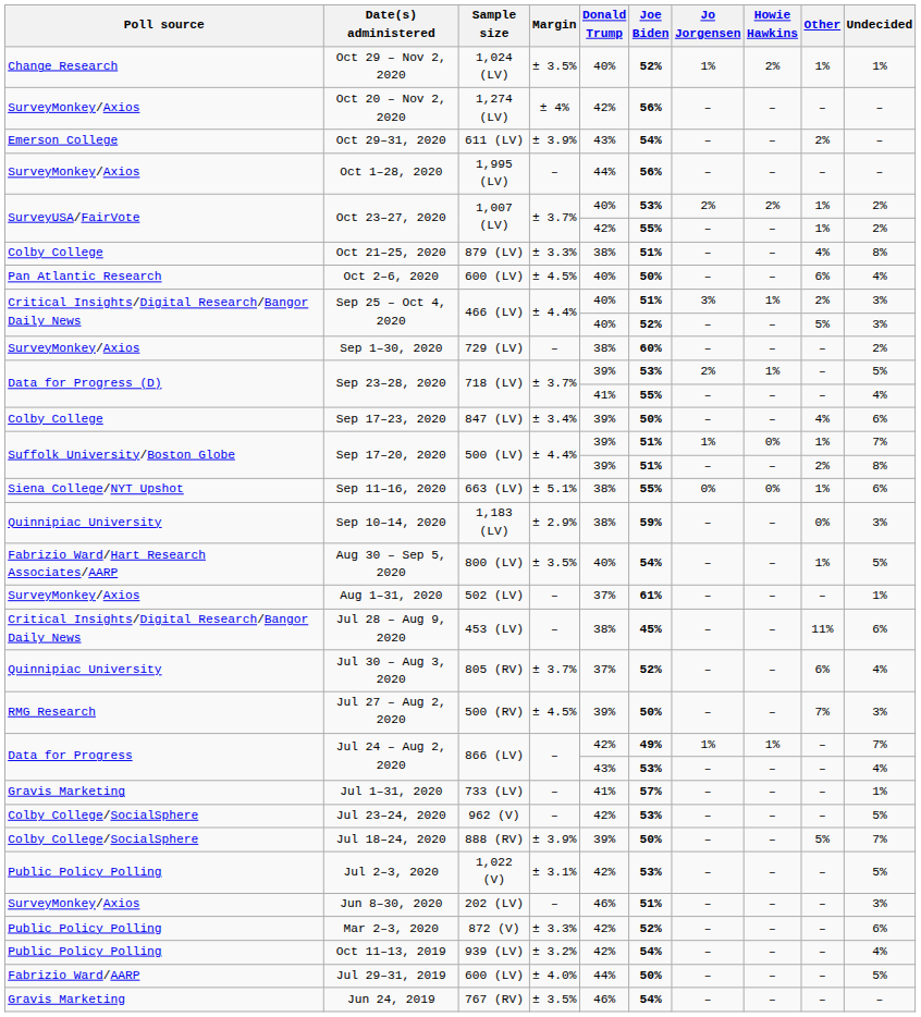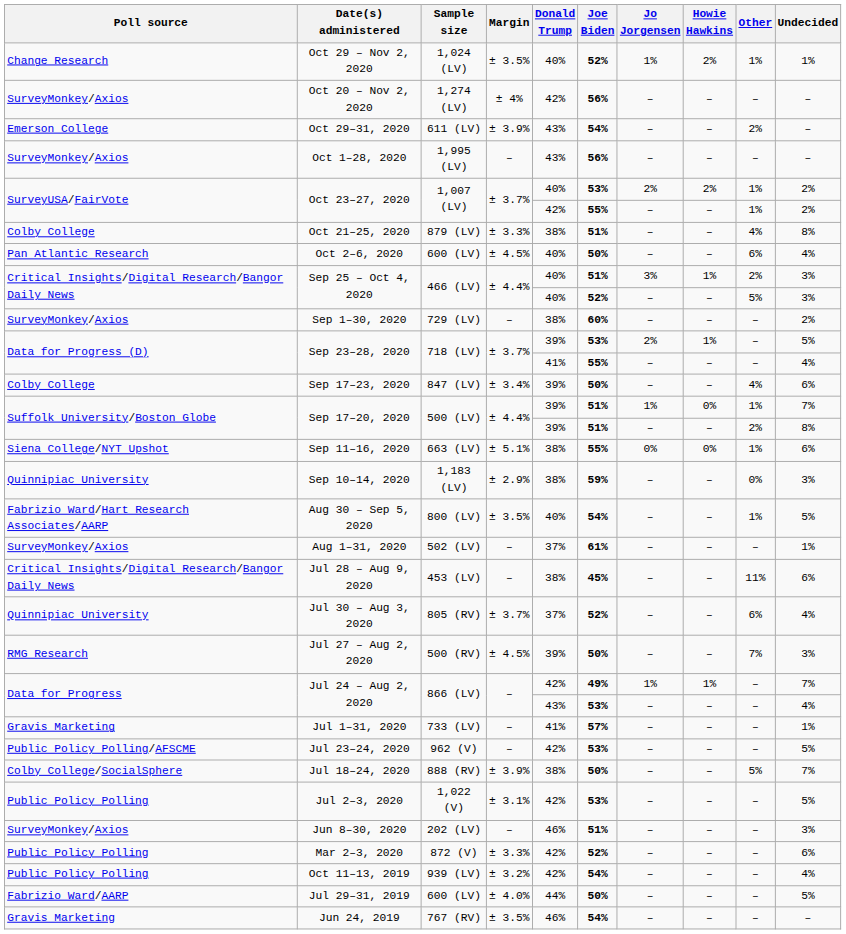 <table class="wikitable sortable" style="text-align:center;font-size:90%;line-height:17px">
 <tr>
 <th>Poll source</th>
 <th>Date(s)<br>administered</th>
 <th>Sample<br>size</th>
 <th>Margin<br></th>
 <th class="unsortable"><a href='#'>Donald<br>Trump</a><br><small></small></th>
 <th class="unsortable"><a href='#'>Joe<br>Biden</a><br><small></small></th>
 <th class="unsortable"><a href='#'>Jo<br>Jorgensen</a><br><small></small></th>
 <th class="unsortable"><a href='#'>Howie<br>Hawkins</a><br><small></small></th>
 <th class="unsortable"><a href='#'>Other</a></th>
 <th class="unsortable">Undecided</th>
 </tr>
 <tr>
 <td style="text-align:left;"><a href='#'>Change Research</a></td>
 <td>Oct 29 – Nov 2, 2020</td>
 <td>1,024 (LV)</td>
 <td>± 3.5%</td>
 <td>40%</td>
 <td><strong>52%</strong></td>
 <td>1%</td>
 <td>2%</td>
 <td>1%</td>
 <td>1%</td>
 </tr>
 <tr>
 <td style="text-align:left;"><a href='#'>SurveyMonkey</a>/<a href='#'>Axios</a></td>
 <td>Oct 20 – Nov 2, 2020</td>
 <td>1,274 (LV)</td>
 <td>± 4%</td>
 <td>42%</td>
 <td><strong>56%</strong></td>
 <td>–</td>
 <td>–</td>
 <td>–</td>
 <td>–</td>
 </tr>
 <tr>
 <td style="text-align:left;"><a href='#'>Emerson College</a></td>
 <td>Oct 29–31, 2020</td>
 <td>611 (LV)</td>
 <td>± 3.9%</td>
 <td>43%</td>
 <td><strong>54%</strong></td>
 <td>–</td>
 <td>–</td>
 <td>2%</td>
 <td>–</td>
 </tr>
 <tr>
 <td style="text-align:left;"><a href='#'>SurveyMonkey</a>/<a href='#'>Axios</a></td>
 <td>Oct 1–28, 2020</td>
 <td>1,995 (LV)</td>
 <td>–</td>
-<td>44%</td>
+<td>43%</td>
 <td><strong>56%</strong></td>
 <td>–</td>
 <td>–</td>
 <td>–</td>
 <td>–</td>
 </tr>
 <tr>
 <td rowspan="2" style="text-align:left;"><a href='#'>SurveyUSA</a>/<a href='#'>FairVote</a></td>
 <td rowspan="2">Oct 23–27, 2020</td>
 <td rowspan="2">1,007 (LV)</td>
 <td rowspan="2">± 3.7%</td>
 <td>40%</td>
 <td><strong>53%</strong></td>
 <td>2%</td>
 <td>2%</td>
 <td>1%</td>
 <td>2%</td>
 </tr>
 <tr>
 <td>42%</td>
 <td><strong>55%</strong></td>
 <td>–</td>
 <td>–</td>
 <td>1%</td>
 <td>2%</td>
 </tr>
 <tr>
 <td style="text-align:left;"><a href='#'>Colby College</a></td>
 <td>Oct 21–25, 2020</td>
 <td>879 (LV)</td>
 <td>± 3.3%</td>
 <td>38%</td>
 <td><strong>51%</strong></td>
 <td>–</td>
 <td>–</td>
 <td>4%</td>
 <td>8%</td>
 </tr>
 <tr>
 <td style="text-align:left;"><a href='#'>Pan Atlantic Research</a></td>
 <td>Oct 2–6, 2020</td>
 <td>600 (LV)</td>
 <td>± 4.5%</td>
 <td>40%</td>
 <td><strong>50%</strong></td>
 <td>–</td>
 <td>–</td>
 <td>6%</td>
 <td>4%</td>
 </tr>
 <tr>
 <td rowspan="2" style="text-align:left;"><a href='#'>Critical Insights</a>/<a href='#'>Digital Research</a>/<a href='#'>Bangor Daily News</a></td>
 <td rowspan="2">Sep 25 – Oct 4, 2020</td>
 <td rowspan="2">466 (LV)</td>
 <td rowspan="2">± 4.4%</td>
 <td>40%</td>
 <td><strong>51%</strong></td>
 <td>3%</td>
 <td>1%</td>
 <td>2%</td>
 <td>3%</td>
 </tr>
 <tr>
 <td>40%</td>
 <td><strong>52%</strong></td>
 <td>–</td>
 <td>–</td>
 <td>5%</td>
 <td>3%</td>
 </tr>
 <tr>
 <td style="text-align:left;"><a href='#'>SurveyMonkey</a>/<a href='#'>Axios</a></td>
 <td>Sep 1–30, 2020</td>
 <td>729 (LV)</td>
 <td>–</td>
 <td>38%</td>
 <td><strong>60%</strong></td>
 <td>–</td>
 <td>–</td>
 <td>–</td>
 <td>2%</td>
 </tr>
 <tr>
 <td rowspan="2" style="text-align:left;"><a href='#'>Data for Progress (D)</a></td>
 <td rowspan="2">Sep 23–28, 2020</td>
 <td rowspan="2">718 (LV)</td>
 <td rowspan="2">± 3.7%</td>
 <td>39%</td>
 <td><strong>53%</strong></td>
 <td>2%</td>
 <td>1%</td>
 <td>–</td>
 <td>5%</td>
 </tr>
 <tr>
 <td>41%</td>
 <td><strong>55%</strong></td>
 <td>–</td>
 <td>–</td>
 <td>–</td>
 <td>4%</td>
 </tr>
 <tr>
 <td style="text-align:left;"><a href='#'>Colby College</a></td>
 <td>Sep 17–23, 2020</td>
 <td>847 (LV)</td>
 <td>± 3.4%</td>
 <td>39%</td>
 <td><strong>50%</strong></td>
 <td>–</td>
 <td>–</td>
 <td>4%</td>
 <td>6%</td>
 </tr>
 <tr>
 <td rowspan="2" style="text-align:left;"><a href='#'>Suffolk University</a>/<a href='#'>Boston Globe</a></td>
 <td rowspan="2">Sep 17–20, 2020</td>
 <td rowspan="2">500 (LV)</td>
 <td rowspan="2">± 4.4%</td>
 <td>39%</td>
 <td><strong>51%</strong></td>
 <td>1%</td>
 <td>0%</td>
 <td>1%</td>
 <td>7%</td>
 </tr>
 <tr>
 <td>39%</td>
 <td><strong>51%</strong></td>
 <td>–</td>
 <td>–</td>
 <td>2%</td>
 <td>8%</td>
 </tr>
 <tr>
 <td style="text-align:left;"><a href='#'>Siena College</a>/<a href='#'>NYT Upshot</a></td>
 <td>Sep 11–16, 2020</td>
 <td>663 (LV)</td>
 <td>± 5.1%</td>
 <td>38%</td>
 <td><strong>55%</strong></td>
 <td>0%</td>
 <td>0%</td>
 <td>1%</td>
 <td>6%</td>
 </tr>
 <tr>
 <td style="text-align:left;"><a href='#'>Quinnipiac University</a></td>
 <td>Sep 10–14, 2020</td>
 <td>1,183 (LV)</td>
 <td>± 2.9%</td>
 <td>38%</td>
 <td><strong>59%</strong></td>
 <td>–</td>
 <td>–</td>
 <td>0%</td>
 <td>3%</td>
 </tr>
 <tr>
 <td style="text-align:left;"><a href='#'>Fabrizio Ward</a>/<a href='#'>Hart Research Associates</a>/<a href='#'>AARP</a></td>
 <td>Aug 30 – Sep 5, 2020</td>
 <td>800 (LV)</td>
 <td>± 3.5%</td>
 <td>40%</td>
 <td><strong>54%</strong></td>
 <td>–</td>
 <td>–</td>
 <td>1%</td>
 <td>5%</td>
 </tr>
 <tr>
 <td style="text-align:left;"><a href='#'>SurveyMonkey</a>/<a href='#'>Axios</a></td>
 <td>Aug 1–31, 2020</td>
 <td>502 (LV)</td>
 <td>–</td>
 <td>37%</td>
 <td><strong>61%</strong></td>
 <td>–</td>
 <td>–</td>
 <td>–</td>
 <td>1%</td>
 </tr>
 <tr>
 <td style="text-align:left;"><a href='#'>Critical Insights</a>/<a href='#'>Digital Research</a>/<a href='#'>Bangor Daily News</a></td>
 <td>Jul 28 – Aug 9, 2020</td>
 <td>453 (LV)</td>
 <td>–</td>
 <td>38%</td>
 <td><strong>45%</strong></td>
 <td>–</td>
 <td>–</td>
 <td>11%</td>
 <td>6%</td>
 </tr>
 <tr>
 <td style="text-align:left;"><a href='#'>Quinnipiac University</a></td>
 <td>Jul 30 – Aug 3, 2020</td>
 <td>805 (RV)</td>
 <td>± 3.7%</td>
 <td>37%</td>
 <td><strong>52%</strong></td>
 <td>–</td>
 <td>–</td>
 <td>6%</td>
 <td>4%</td>
 </tr>
 <tr>
 <td style="text-align:left;"><a href='#'>RMG Research</a></td>
 <td>Jul 27 – Aug 2, 2020</td>
 <td>500 (RV)</td>
 <td>± 4.5%</td>
 <td>39%</td>
 <td><strong>50%</strong></td>
 <td>–</td>
 <td>–</td>
 <td>7%</td>
 <td>3%</td>
 </tr>
 <tr>
 <td rowspan="2" style="text-align:left;"><a href='#'>Data for Progress</a></td>
 <td rowspan="2">Jul 24 – Aug 2, 2020</td>
 <td rowspan="2">866 (LV)</td>
 <td rowspan="2">–</td>
 <td>42%</td>
 <td><strong>49%</strong></td>
 <td>1%</td>
 <td>1%</td>
 <td>–</td>
 <td>7%</td>
 </tr>
 <tr>
 <td>43%</td>
 <td><strong>53%</strong></td>
 <td>–</td>
 <td>–</td>
 <td>–</td>
 <td>4%</td>
 </tr>
 <tr>
 <td style="text-align:left;"><a href='#'>Gravis Marketing</a></td>
 <td>Jul 1–31, 2020</td>
 <td>733 (LV)</td>
 <td>–</td>
 <td>41%</td>
 <td><strong>57%</strong></td>
 <td>–</td>
 <td>–</td>
 <td>–</td>
 <td>1%</td>
 </tr>
 <tr>
-<td style="text-align:left;"><a href='#'>Colby College</a>/<a href='#'>SocialSphere</a></td>
+<td style="text-align:left;"><a href='#'>Public Policy Polling</a>/<a href='#'>AFSCME</a></td>
 <td>Jul 23–24, 2020</td>
 <td>962 (V)</td>
 <td>–</td>
 <td>42%</td>
 <td><strong>53%</strong></td>
 <td>–</td>
 <td>–</td>
 <td>–</td>
 <td>5%</td>
 </tr>
 <tr>
 <td style="text-align:left;"><a href='#'>Colby College</a>/<a href='#'>SocialSphere</a></td>
 <td>Jul 18–24, 2020</td>
 <td>888 (RV)</td>
 <td>± 3.9%</td>
-<td>39%</td>
+<td>38%</td>
 <td><strong>50%</strong></td>
 <td>–</td>
 <td>–</td>
 <td>5%</td>
 <td>7%</td>
 </tr>
 <tr>
 <td style="text-align:left;"><a href='#'>Public Policy Polling</a></td>
 <td>Jul 2–3, 2020</td>
 <td>1,022 (V)</td>
 <td>± 3.1%</td>
 <td>42%</td>
 <td><strong>53%</strong></td>
 <td>–</td>
 <td>–</td>
 <td>–</td>
 <td>5%</td>
 </tr>
 <tr>
 <td style="text-align:left;"><a href='#'>SurveyMonkey</a>/<a href='#'>Axios</a></td>
 <td>Jun 8–30, 2020</td>
 <td>202 (LV)</td>
 <td>–</td>
 <td>46%</td>
 <td><strong>51%</strong></td>
 <td>–</td>
 <td>–</td>
 <td>–</td>
 <td>3%</td>
 </tr>
 <tr>
 <td style="text-align:left;"><a href='#'>Public Policy Polling</a></td>
 <td>Mar 2–3, 2020</td>
 <td>872 (V)</td>
 <td>± 3.3%</td>
 <td>42%</td>
 <td><strong>52%</strong></td>
 <td>–</td>
 <td>–</td>
 <td>–</td>
 <td>6%</td>
 </tr>
 <tr>
 <td style="text-align:left;"><a href='#'>Public Policy Polling</a></td>
 <td>Oct 11–13, 2019</td>
 <td>939 (LV)</td>
 <td>± 3.2%</td>
 <td>42%</td>
 <td><strong>54%</strong></td>
 <td>–</td>
 <td>–</td>
 <td>–</td>
 <td>4%</td>
 </tr>
 <tr>
 <td style="text-align:left;"><a href='#'>Fabrizio Ward</a>/<a href='#'>AARP</a></td>
 <td>Jul 29–31, 2019</td>
 <td>600 (LV)</td>
 <td>± 4.0%</td>
 <td>44%</td>
 <td><strong>50%</strong></td>
 <td>–</td>
 <td>–</td>
 <td>–</td>
 <td>5%</td>
 </tr>
 <tr>
 <td style="text-align:left;"><a href='#'>Gravis Marketing</a></td>
 <td>Jun 24, 2019</td>
 <td>767 (RV)</td>
 <td>± 3.5%</td>
 <td>46%</td>
 <td><strong>54%</strong></td>
 <td>–</td>
 <td>–</td>
 <td>–</td>
 <td>–</td>
 </tr>
 </table>
